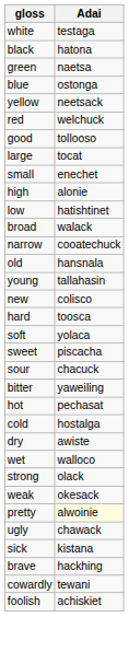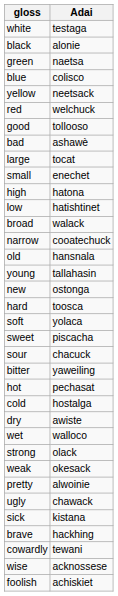 <table class="wikitable sortable" style="font-size: 85%">
 <tr>
 <th>gloss</th>
 <th>Adai</th>
 </tr>
 <tr>
 <td>white</td>
 <td>testaga</td>
 </tr>
 <tr>
 <td>black</td>
-<td>hatona</td>
+<td>alonie</td>
 </tr>
 <tr>
 <td>green</td>
 <td>naetsa</td>
 </tr>
 <tr>
 <td>blue</td>
-<td>ostonga</td>
+<td>colisco</td>
 </tr>
 <tr>
 <td>yellow</td>
 <td>neetsack</td>
 </tr>
 <tr>
 <td>red</td>
 <td>welchuck</td>
 </tr>
 <tr>
 <td>good</td>
 <td>tollooso</td>
 </tr>
 <tr>
+<td>bad</td>
+<td>ashawè</td>
+</tr>
+<tr>
 <td>large</td>
 <td>tocat</td>
 </tr>
 <tr>
 <td>small</td>
 <td>enechet</td>
 </tr>
 <tr>
 <td>high</td>
-<td>alonie</td>
+<td>hatona</td>
 </tr>
 <tr>
 <td>low</td>
 <td>hatishtinet</td>
 </tr>
 <tr>
 <td>broad</td>
 <td>walack</td>
 </tr>
 <tr>
 <td>narrow</td>
 <td>cooatechuck</td>
 </tr>
 <tr>
 <td>old</td>
 <td>hansnala</td>
 </tr>
 <tr>
 <td>young</td>
 <td>tallahasin</td>
 </tr>
 <tr>
 <td>new</td>
-<td>colisco</td>
+<td>ostonga</td>
 </tr>
 <tr>
 <td>hard</td>
 <td>toosca</td>
 </tr>
 <tr>
 <td>soft</td>
 <td>yolaca</td>
 </tr>
 <tr>
 <td>sweet</td>
 <td>piscacha</td>
 </tr>
 <tr>
 <td>sour</td>
 <td>chacuck</td>
 </tr>
 <tr>
 <td>bitter</td>
 <td>yaweiling</td>
 </tr>
 <tr>
 <td>hot</td>
 <td>pechasat</td>
 </tr>
 <tr>
 <td>cold</td>
 <td>hostalga</td>
 </tr>
 <tr>
 <td>dry</td>
 <td>awiste</td>
 </tr>
 <tr>
 <td>wet</td>
 <td>walloco</td>
 </tr>
 <tr>
 <td>strong</td>
 <td>olack</td>
 </tr>
 <tr>
 <td>weak</td>
 <td>okesack</td>
 </tr>
 <tr>
 <td>pretty</td>
-<td style="background: lightyellow;">alwoinie</td>
+<td>alwoinie</td>
 </tr>
 <tr>
 <td>ugly</td>
 <td>chawack</td>
 </tr>
 <tr>
 <td>sick</td>
 <td>kistana</td>
 </tr>
 <tr>
 <td>brave</td>
 <td>hackhing</td>
 </tr>
 <tr>
 <td>cowardly</td>
 <td>tewani</td>
 </tr>
 <tr>
+<td>wise</td>
+<td>acknossese</td>
+</tr>
+<tr>
 <td>foolish</td>
 <td>achiskiet</td>
 </tr>
 </table>
